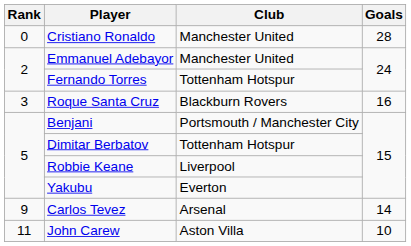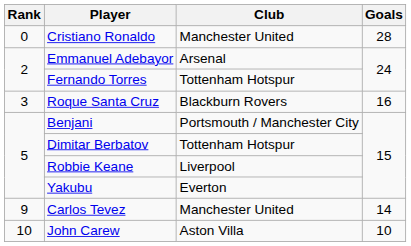 <table class="wikitable">
 <tr>
 <th>Rank</th>
 <th>Player</th>
 <th>Club</th>
 <th>Goals</th>
 </tr>
 <tr>
 <td align=center>0</td>
 <td> <a href='#'>Cristiano Ronaldo</a></td>
 <td>Manchester United</td>
 <td align=center>28</td>
 </tr>
 <tr>
 <td rowspan="2" style="text-align:center;">2</td>
 <td> <a href='#'>Emmanuel Adebayor</a></td>
-<td>Manchester United</td>
+<td>Arsenal</td>
 <td rowspan="2" style="text-align:center;">24</td>
 </tr>
 <tr>
 <td> <a href='#'>Fernando Torres</a></td>
 <td>Tottenham Hotspur</td>
 </tr>
 <tr>
 <td align=center>3</td>
 <td> <a href='#'>Roque Santa Cruz</a></td>
 <td>Blackburn Rovers</td>
 <td align=center>16</td>
 </tr>
 <tr>
 <td rowspan="4" style="text-align:center;">5</td>
 <td> <a href='#'>Benjani</a></td>
 <td>Portsmouth / Manchester City</td>
 <td rowspan="4" style="text-align:center;">15</td>
 </tr>
 <tr>
 <td> <a href='#'>Dimitar Berbatov</a></td>
 <td>Tottenham Hotspur</td>
 </tr>
 <tr>
 <td> <a href='#'>Robbie Keane</a></td>
 <td>Liverpool</td>
 </tr>
 <tr>
 <td> <a href='#'>Yakubu</a></td>
 <td>Everton</td>
 </tr>
 <tr>
 <td align=center>9</td>
 <td> <a href='#'>Carlos Tevez</a></td>
-<td>Arsenal</td>
+<td>Manchester United</td>
 <td align=center>14</td>
 </tr>
 <tr>
-<td align=center>11</td>
+<td align=center>10</td>
 <td> <a href='#'>John Carew</a></td>
 <td>Aston Villa</td>
 <td align=center>10</td>
 </tr>
 </table>
